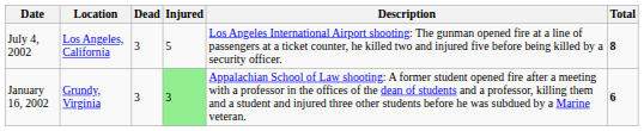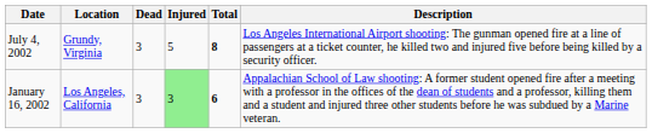 <table class="wikitable sortable">
 <tr>
 <th>Date</th>
 <th>Location</th>
 <th>Dead</th>
 <th>Injured</th>
+<th>Total</th>
 <th>Description</th>
-<th>Total</th>
 </tr>
 <tr>
 <td>July 4, 2002</td>
-<td><a href='#'>Los Angeles, California</a></td>
+<td><a href='#'>Grundy, Virginia</a></td>
 <td>3</td>
 <td>5</td>
+<td><strong>8</strong></td>
 <td><a href='#'>Los Angeles International Airport shooting</a>: The gunman opened fire at a line of passengers at a ticket counter, he killed two and injured five before being killed by a security officer.</td>
-<td><strong>8</strong></td>
 </tr>
 <tr>
 <td>January 16, 2002</td>
-<td><a href='#'>Grundy, Virginia</a></td>
+<td><a href='#'>Los Angeles, California</a></td>
 <td>3</td>
 <td style="background: lightgreen;">3</td>
+<td><strong>6</strong></td>
 <td><a href='#'>Appalachian School of Law shooting</a>: A former student opened fire after a meeting with a professor in the offices of the <a href='#'>dean of students</a> and a professor, killing them and a student and injured three other students before he was subdued by a <a href='#'>Marine</a> veteran.</td>
-<td><strong>6</strong></td>
 </tr>
 </table>
